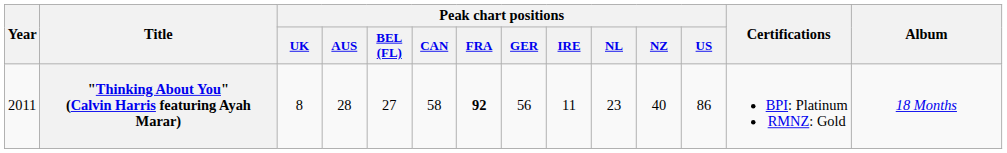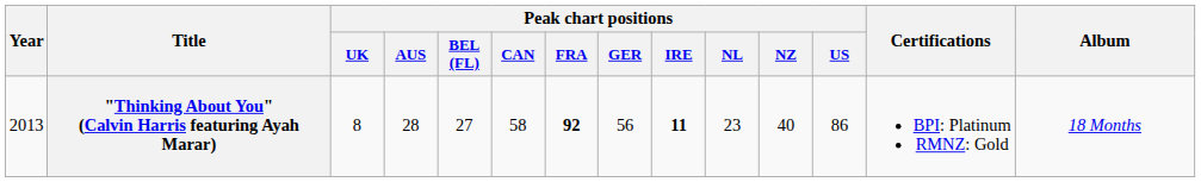 <table class="wikitable plainrowheaders" style="text-align:center;">
 <tr>
 <th scope="col" rowspan="2">Year</th>
 <th scope="col" rowspan="2" style="width:16em;">Title</th>
 <th scope="col" colspan="10">Peak chart positions</th>
 <th scope="col" rowspan="2">Certifications</th>
 <th scope="col" rowspan="2" style="width:10em;">Album</th>
 </tr>
 <tr>
 <th scope="col" style="width:3em;font-size:90%;"><a href='#'>UK</a><br></th>
 <th scope="col" style="width:3em;font-size:90%;"><a href='#'>AUS</a><br></th>
 <th scope="col" style="width:3em;font-size:90%;"><a href='#'>BEL (FL)</a><br></th>
 <th scope="col" style="width:3em;font-size:90%;"><a href='#'>CAN</a><br></th>
 <th scope="col" style="width:3em;font-size:90%;"><a href='#'>FRA</a><br></th>
 <th scope="col" style="width:3em;font-size:90%;"><a href='#'>GER</a><br></th>
 <th scope="col" style="width:3em;font-size:90%;"><a href='#'>IRE</a><br></th>
 <th scope="col" style="width:3em;font-size:90%;"><a href='#'>NL</a><br></th>
 <th scope="col" style="width:3em;font-size:90%;"><a href='#'>NZ</a><br></th>
 <th scope="col" style="width:3em;font-size:90%;"><a href='#'>US</a><br></th>
 </tr>
 <tr>
-<td>2011</td>
+<td>2013</td>
 <th scope="row">"<a href='#'>Thinking About You</a>"<br><span>(<a href='#'>Calvin Harris</a> featuring Ayah Marar)</span></th>
 <td>8</td>
 <td>28</td>
 <td>27</td>
 <td>58</td>
 <td><strong>92</strong></td>
 <td>56</td>
-<td>11</td>
+<td><strong>11</strong></td>
 <td>23</td>
 <td>40</td>
 <td>86</td>
 <td><br><ul><li><a href='#'>BPI</a>: Platinum</li><li><a href='#'>RMNZ</a>: Gold</li></ul></td>
 <td><em><a href='#'>18 Months</a></em></td>
 </tr>
 </table>
